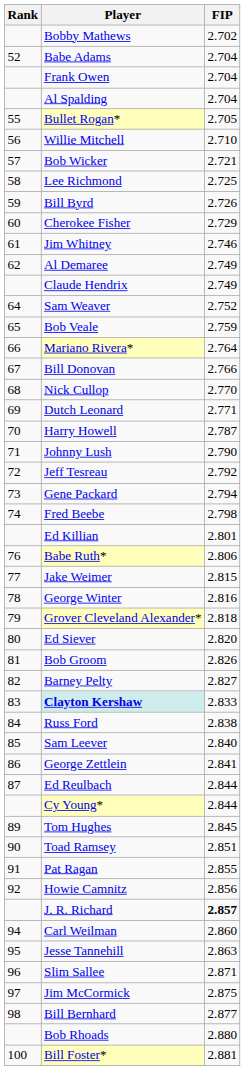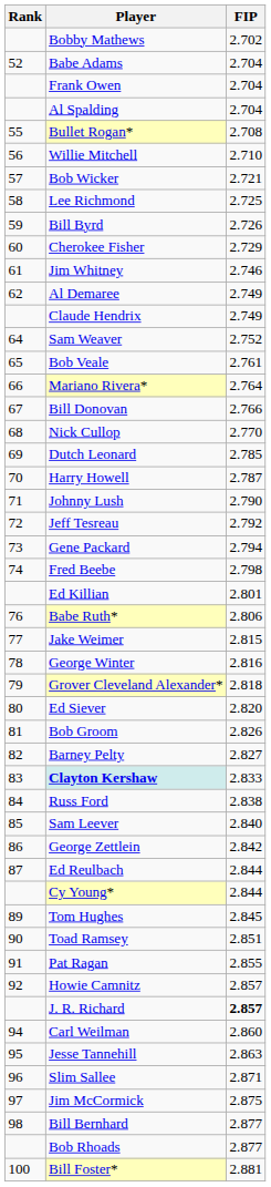 <table class="wikitable" style="float:left;">
 <tr style="white-space: nowrap;">
 <th>Rank</th>
 <th>Player</th>
 <th>FIP</th>
 </tr>
 <tr>
 <td></td>
 <td><a href='#'>Bobby Mathews</a></td>
 <td>2.702</td>
 </tr>
 <tr>
 <td>52</td>
 <td><a href='#'>Babe Adams</a></td>
 <td>2.704</td>
 </tr>
 <tr>
 <td></td>
 <td><a href='#'>Frank Owen</a></td>
 <td>2.704</td>
 </tr>
 <tr>
 <td></td>
 <td><a href='#'>Al Spalding</a></td>
 <td>2.704</td>
 </tr>
 <tr>
 <td>55</td>
 <td style="background:#ffffbb;"><a href='#'>Bullet Rogan</a>*</td>
-<td>2.705</td>
+<td>2.708</td>
 </tr>
 <tr>
 <td>56</td>
 <td><a href='#'>Willie Mitchell</a></td>
 <td>2.710</td>
 </tr>
 <tr>
 <td>57</td>
 <td><a href='#'>Bob Wicker</a></td>
 <td>2.721</td>
 </tr>
 <tr>
 <td>58</td>
 <td><a href='#'>Lee Richmond</a></td>
 <td>2.725</td>
 </tr>
 <tr>
 <td>59</td>
 <td><a href='#'>Bill Byrd</a></td>
 <td>2.726</td>
 </tr>
 <tr>
 <td>60</td>
 <td><a href='#'>Cherokee Fisher</a></td>
 <td>2.729</td>
 </tr>
 <tr>
 <td>61</td>
 <td><a href='#'>Jim Whitney</a></td>
 <td>2.746</td>
 </tr>
 <tr>
 <td>62</td>
 <td><a href='#'>Al Demaree</a></td>
 <td>2.749</td>
 </tr>
 <tr>
 <td></td>
 <td><a href='#'>Claude Hendrix</a></td>
 <td>2.749</td>
 </tr>
 <tr>
 <td>64</td>
 <td><a href='#'>Sam Weaver</a></td>
 <td>2.752</td>
 </tr>
 <tr>
 <td>65</td>
 <td><a href='#'>Bob Veale</a></td>
-<td>2.759</td>
+<td>2.761</td>
 </tr>
 <tr>
 <td>66</td>
 <td style="background:#ffffbb;"><a href='#'>Mariano Rivera</a>*</td>
 <td>2.764</td>
 </tr>
 <tr>
 <td>67</td>
 <td><a href='#'>Bill Donovan</a></td>
 <td>2.766</td>
 </tr>
 <tr>
 <td>68</td>
 <td><a href='#'>Nick Cullop</a></td>
 <td>2.770</td>
 </tr>
 <tr>
 <td>69</td>
 <td><a href='#'>Dutch Leonard</a></td>
-<td>2.771</td>
+<td>2.785</td>
 </tr>
 <tr>
 <td>70</td>
 <td><a href='#'>Harry Howell</a></td>
 <td>2.787</td>
 </tr>
 <tr>
 <td>71</td>
 <td><a href='#'>Johnny Lush</a></td>
 <td>2.790</td>
 </tr>
 <tr>
 <td>72</td>
 <td><a href='#'>Jeff Tesreau</a></td>
 <td>2.792</td>
 </tr>
 <tr>
 <td>73</td>
 <td><a href='#'>Gene Packard</a></td>
 <td>2.794</td>
 </tr>
 <tr>
 <td>74</td>
 <td><a href='#'>Fred Beebe</a></td>
 <td>2.798</td>
 </tr>
 <tr>
 <td></td>
 <td><a href='#'>Ed Killian</a></td>
 <td>2.801</td>
 </tr>
 <tr>
 <td>76</td>
 <td style="background:#ffffbb;"><a href='#'>Babe Ruth</a>*</td>
 <td>2.806</td>
 </tr>
 <tr>
 <td>77</td>
 <td><a href='#'>Jake Weimer</a></td>
 <td>2.815</td>
 </tr>
 <tr>
 <td>78</td>
 <td><a href='#'>George Winter</a></td>
 <td>2.816</td>
 </tr>
 <tr>
 <td>79</td>
 <td style="background:#ffffbb;"><a href='#'>Grover Cleveland Alexander</a>*</td>
 <td>2.818</td>
 </tr>
 <tr>
 <td>80</td>
 <td><a href='#'>Ed Siever</a></td>
 <td>2.820</td>
 </tr>
 <tr>
 <td>81</td>
 <td><a href='#'>Bob Groom</a></td>
 <td>2.826</td>
 </tr>
 <tr>
 <td>82</td>
 <td><a href='#'>Barney Pelty</a></td>
 <td>2.827</td>
 </tr>
 <tr>
 <td>83</td>
 <td style="background:#cfecec;"><strong><a href='#'>Clayton Kershaw</a></strong></td>
 <td>2.833</td>
 </tr>
 <tr>
 <td>84</td>
 <td><a href='#'>Russ Ford</a></td>
 <td>2.838</td>
 </tr>
 <tr>
 <td>85</td>
 <td><a href='#'>Sam Leever</a></td>
 <td>2.840</td>
 </tr>
 <tr>
 <td>86</td>
 <td><a href='#'>George Zettlein</a></td>
-<td>2.841</td>
+<td>2.842</td>
 </tr>
 <tr>
 <td>87</td>
 <td><a href='#'>Ed Reulbach</a></td>
 <td>2.844</td>
 </tr>
 <tr>
 <td></td>
 <td style="background:#ffffbb;"><a href='#'>Cy Young</a>*</td>
 <td>2.844</td>
 </tr>
 <tr>
 <td>89</td>
 <td><a href='#'>Tom Hughes</a></td>
 <td>2.845</td>
 </tr>
 <tr>
 <td>90</td>
 <td><a href='#'>Toad Ramsey</a></td>
 <td>2.851</td>
 </tr>
 <tr>
 <td>91</td>
 <td><a href='#'>Pat Ragan</a></td>
 <td>2.855</td>
 </tr>
 <tr>
 <td>92</td>
 <td><a href='#'>Howie Camnitz</a></td>
-<td>2.856</td>
+<td>2.857</td>
 </tr>
 <tr>
 <td></td>
 <td><a href='#'>J. R. Richard</a></td>
 <td><strong>2.857</strong></td>
 </tr>
 <tr>
 <td>94</td>
 <td><a href='#'>Carl Weilman</a></td>
 <td>2.860</td>
 </tr>
 <tr>
 <td>95</td>
 <td><a href='#'>Jesse Tannehill</a></td>
 <td>2.863</td>
 </tr>
 <tr>
 <td>96</td>
 <td><a href='#'>Slim Sallee</a></td>
 <td>2.871</td>
 </tr>
 <tr>
 <td>97</td>
 <td><a href='#'>Jim McCormick</a></td>
 <td>2.875</td>
 </tr>
 <tr>
 <td>98</td>
 <td><a href='#'>Bill Bernhard</a></td>
 <td>2.877</td>
 </tr>
 <tr>
 <td></td>
 <td><a href='#'>Bob Rhoads</a></td>
-<td>2.880</td>
+<td>2.877</td>
 </tr>
 <tr>
 <td>100</td>
 <td style="background:#ffffbb;"><a href='#'>Bill Foster</a>*</td>
 <td>2.881</td>
 </tr>
 </table>
